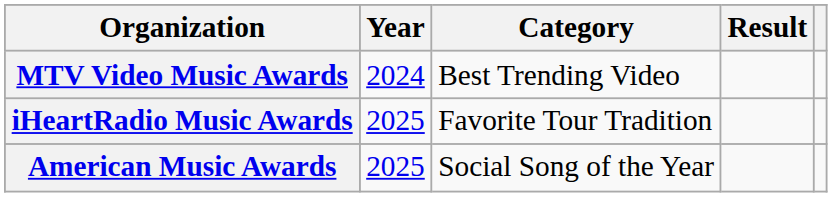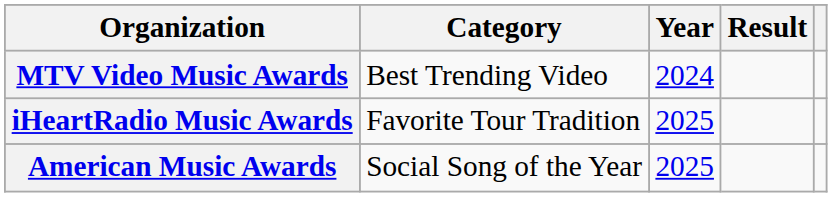 <table class="wikitable sortable plainrowheaders" style="border:none; margin:0;">
 <tr>
 <th scope="col">Organization</th>
+<th scope="col">Category</th>
 <th scope="col">Year</th>
-<th scope="col">Category</th>
 <th scope="col">Result</th>
 <th scope="col" class="unsortable"></th>
 </tr>
 <tr>
 <th scope="row"><a href='#'>MTV Video Music Awards</a></th>
+<td>Best Trending Video</td>
 <td><a href='#'>2024</a></td>
-<td>Best Trending Video</td>
 <td></td>
 <td style="text-align:center"></td>
 </tr>
 <tr>
 <th scope="row"><a href='#'>iHeartRadio Music Awards</a></th>
+<td>Favorite Tour Tradition</td>
 <td><a href='#'>2025</a></td>
-<td>Favorite Tour Tradition</td>
 <td></td>
 <td style="text-align:center"></td>
 </tr>
 <tr>
 <th scope="row"><a href='#'>American Music Awards</a></th>
+<td>Social Song of the Year</td>
 <td><a href='#'>2025</a></td>
-<td>Social Song of the Year</td>
 <td></td>
 <td style="text-align:center"></td>
 </tr>
 </table>
